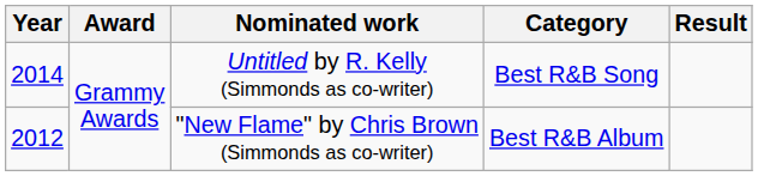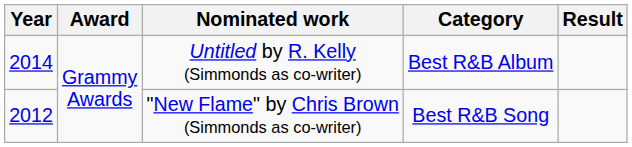 <table class="wikitable plainrowheaders" style="text-align:center;">
 <tr>
 <th>Year</th>
 <th>Award</th>
 <th>Nominated work</th>
 <th>Category</th>
 <th>Result</th>
 </tr>
 <tr>
 <td><a href='#'>2014</a></td>
 <td rowspan="2"><a href='#'>Grammy<br>Awards</a></td>
 <td><em><a href='#'>Untitled</a></em> by <a href='#'>R. Kelly</a><br><small>(Simmonds as co-writer)</small></td>
-<td><a href='#'>Best R&B Song</a></td>
+<td><a href='#'>Best R&B Album</a></td>
 <td></td>
 </tr>
 <tr>
 <td><a href='#'>2012</a></td>
 <td>"<a href='#'>New Flame</a>" by <a href='#'>Chris Brown</a><br><small>(Simmonds as co-writer)</small></td>
-<td><a href='#'>Best R&B Album</a></td>
+<td><a href='#'>Best R&B Song</a></td>
 <td></td>
 </tr>
 </table>
